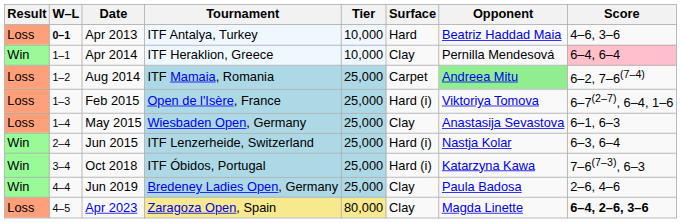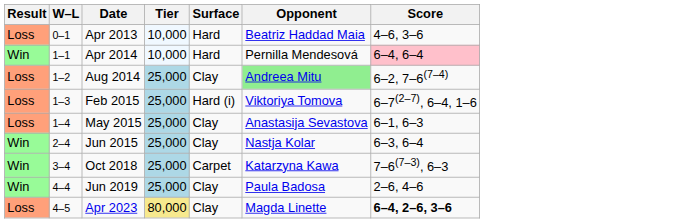 <table class="sortable wikitable">
 <tr>
 <th>Result</th>
 <th class=unsortable>W–L</th>
 <th>Date</th>
-<th>Tournament</th>
 <th>Tier</th>
 <th>Surface</th>
 <th>Opponent</th>
 <th class=unsortable>Score</th>
 </tr>
 <tr>
 <td style=background:#ffa07a>Loss</td>
-<td><strong><small>0–1</small></strong></td>
+<td><small>0–1</small></td>
 <td>Apr 2013</td>
-<td style=background:#f0f8ff>ITF Antalya, Turkey</td>
 <td style=background:#f0f8ff>10,000</td>
 <td>Hard</td>
 <td> <a href='#'>Beatriz Haddad Maia</a></td>
 <td>4–6, 3–6</td>
 </tr>
 <tr>
 <td style=background:#98fb98>Win</td>
 <td><small>1–1</small></td>
 <td>Apr 2014</td>
-<td style=background:#f0f8ff>ITF Heraklion, Greece</td>
 <td style=background:#f0f8ff>10,000</td>
-<td>Clay</td>
+<td>Hard</td>
 <td> Pernilla Mendesová</td>
 <td style="background: pink;">6–4, 6–4</td>
 </tr>
 <tr>
 <td style=background:#ffa07a>Loss</td>
 <td><small>1–2</small></td>
 <td>Aug 2014</td>
-<td style=background:lightblue>ITF <a href='#'>Mamaia</a>, Romania</td>
 <td style=background:lightblue>25,000</td>
-<td>Carpet</td>
+<td>Clay</td>
 <td style="background: lightgreen;"> <a href='#'>Andreea Mitu</a></td>
 <td>6–2, 7–6<sup>(7–4)</sup></td>
 </tr>
 <tr>
 <td style=background:#ffa07a>Loss</td>
 <td><small>1–3</small></td>
 <td>Feb 2015</td>
-<td style=background:lightblue><a href='#'>Open de l'Isère</a>, France</td>
 <td style=background:lightblue>25,000</td>
 <td>Hard (i)</td>
 <td> <a href='#'>Viktoriya Tomova</a></td>
 <td>6–7<sup>(2–7)</sup>, 6–4, 1–6</td>
 </tr>
 <tr>
 <td style=background:#ffa07a>Loss</td>
 <td><small>1–4</small></td>
 <td>May 2015</td>
-<td style=background:lightblue><a href='#'>Wiesbaden Open</a>, Germany</td>
 <td style=background:lightblue>25,000</td>
 <td>Clay</td>
 <td> <a href='#'>Anastasija Sevastova</a></td>
 <td>6–1, 6–3</td>
 </tr>
 <tr>
 <td style=background:#98fb98>Win</td>
 <td><small>2–4</small></td>
 <td>Jun 2015</td>
-<td style=background:lightblue>ITF Lenzerheide, Switzerland</td>
 <td style=background:lightblue>25,000</td>
-<td>Hard (i)</td>
+<td>Clay</td>
 <td> <a href='#'>Nastja Kolar</a></td>
 <td>6–3, 6–4</td>
 </tr>
 <tr>
 <td style=background:#98fb98>Win</td>
 <td><small>3–4</small></td>
 <td>Oct 2018</td>
-<td style=background:lightblue>ITF Óbidos, Portugal</td>
 <td style=background:lightblue>25,000</td>
-<td>Hard (i)</td>
+<td>Carpet</td>
 <td> <a href='#'>Katarzyna Kawa</a></td>
 <td>7–6<sup>(7–3)</sup>, 6–3</td>
 </tr>
 <tr>
 <td style=background:#98fb98>Win</td>
 <td><small>4–4</small></td>
 <td>Jun 2019</td>
-<td style=background:lightblue><a href='#'>Bredeney Ladies Open</a>, Germany</td>
 <td style=background:lightblue>25,000</td>
 <td>Clay</td>
 <td> <a href='#'>Paula Badosa</a></td>
 <td>2–6, 4–6</td>
 </tr>
 <tr>
 <td style=background:#ffa07a>Loss</td>
 <td><small>4–5</small></td>
 <td><a href='#'>Apr 2023</a></td>
-<td style=background:#f7e98e><a href='#'>Zaragoza Open</a>, Spain</td>
 <td style=background:#f7e98e>80,000</td>
 <td>Clay</td>
 <td> <a href='#'>Magda Linette</a></td>
 <td><strong>6–4, 2–6, 3–6</strong></td>
 </tr>
 </table>
